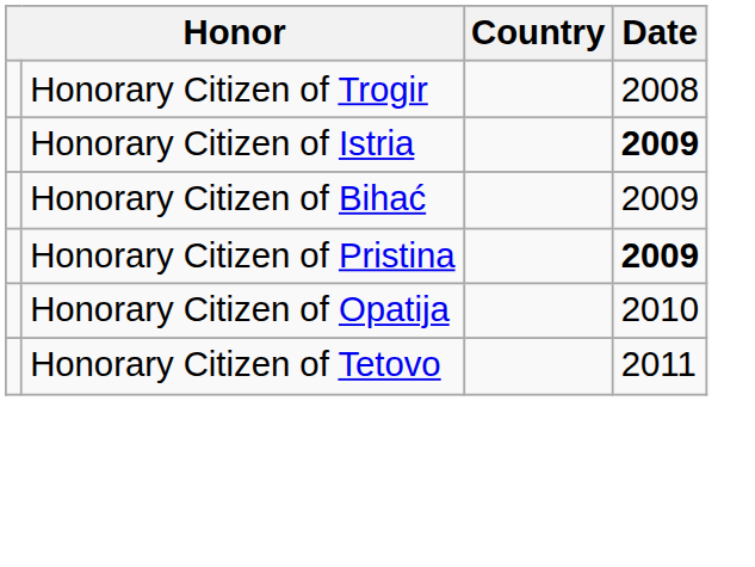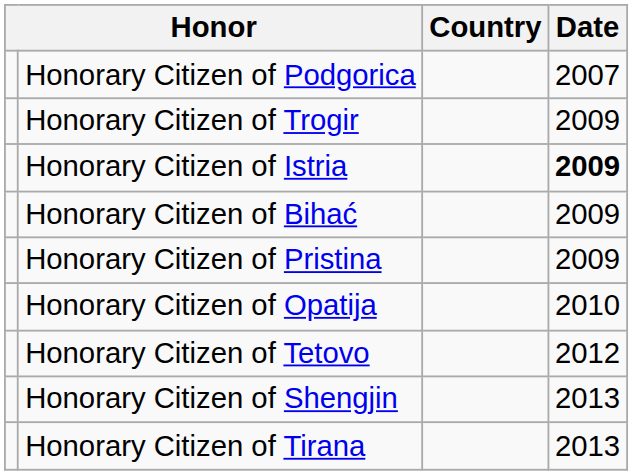 <table class="wikitable" style="text-align:left;">
 <tr>
 <th colspan=2>Honor</th>
 <th>Country</th>
 <th>Date</th>
 </tr>
 <tr>
 <td></td>
+<td>Honorary Citizen of <a href='#'>Podgorica</a></td>
+<td></td>
+<td>2007</td>
+</tr>
+<tr>
+<td></td>
 <td>Honorary Citizen of <a href='#'>Trogir</a></td>
 <td></td>
-<td>2008</td>
+<td>2009</td>
 </tr>
 <tr>
 <td></td>
 <td>Honorary Citizen of <a href='#'>Istria</a></td>
 <td></td>
 <td><strong>2009</strong></td>
 </tr>
 <tr>
 <td></td>
 <td>Honorary Citizen of <a href='#'>Bihać</a></td>
 <td></td>
 <td>2009</td>
 </tr>
 <tr>
 <td></td>
 <td>Honorary Citizen of <a href='#'>Pristina</a></td>
 <td></td>
-<td><strong>2009</strong></td>
+<td>2009</td>
 </tr>
 <tr>
 <td></td>
 <td>Honorary Citizen of <a href='#'>Opatija</a></td>
 <td></td>
 <td>2010</td>
 </tr>
 <tr>
 <td></td>
 <td>Honorary Citizen of <a href='#'>Tetovo</a></td>
 <td></td>
-<td>2011</td>
+<td>2012</td>
+</tr>
+<tr>
+<td></td>
+<td>Honorary Citizen of <a href='#'>Shengjin</a></td>
+<td></td>
+<td>2013</td>
+</tr>
+<tr>
+<td></td>
+<td>Honorary Citizen of <a href='#'>Tirana</a></td>
+<td></td>
+<td>2013</td>
 </tr>
 </table>
